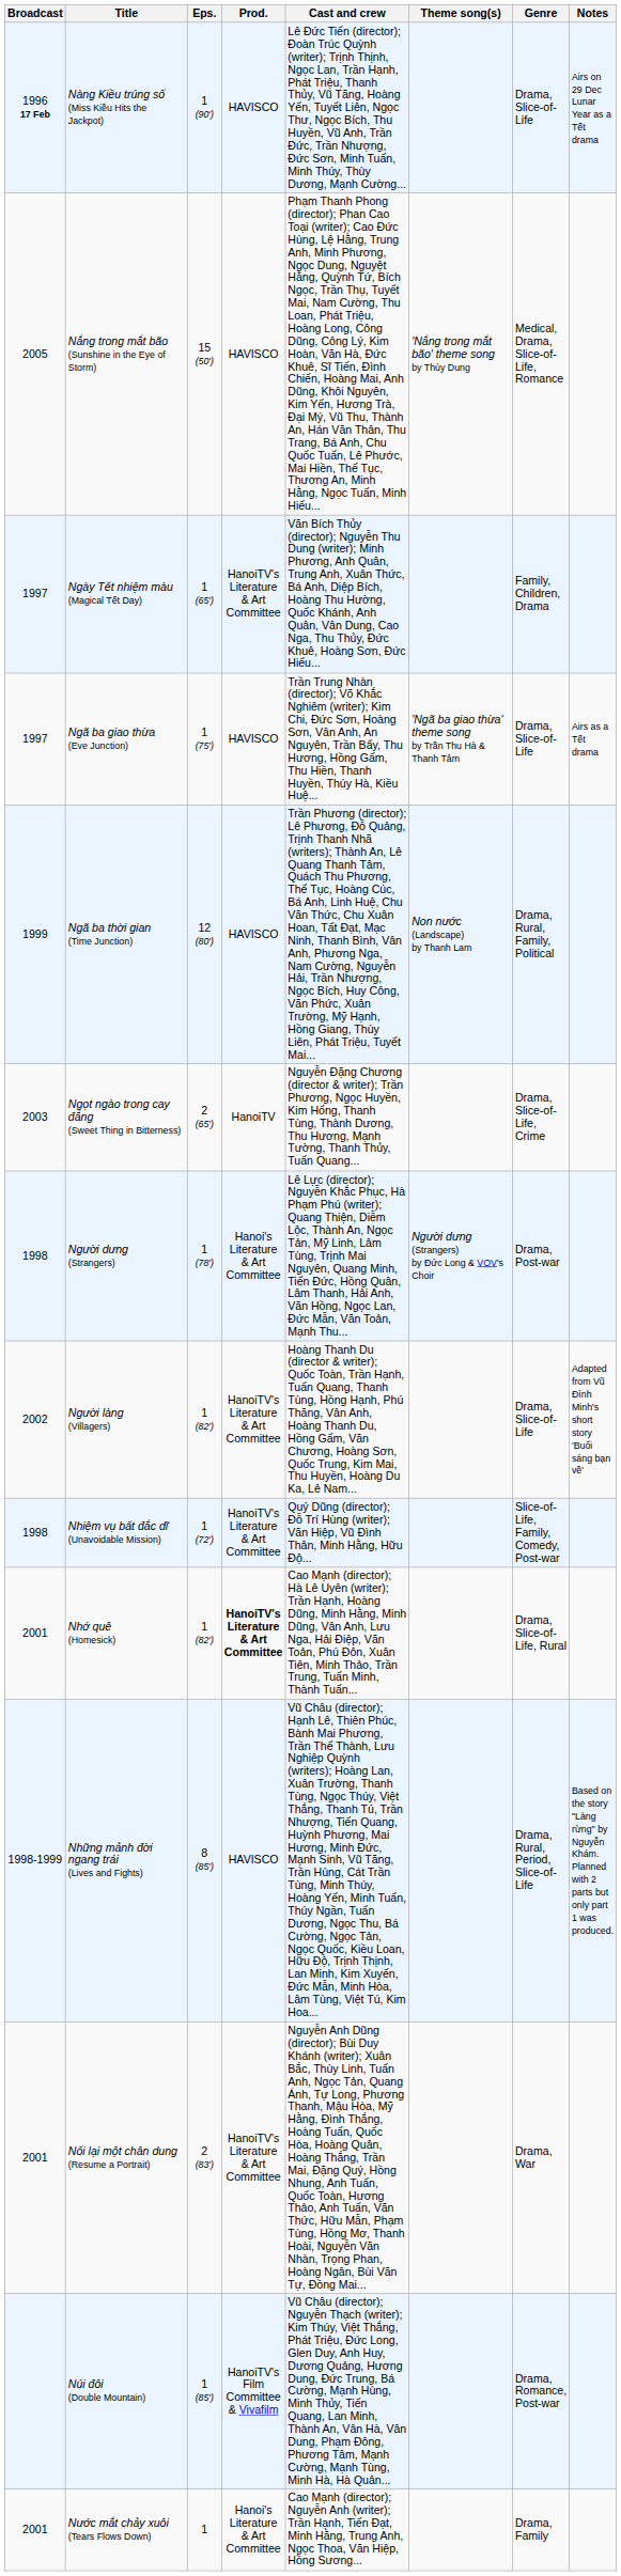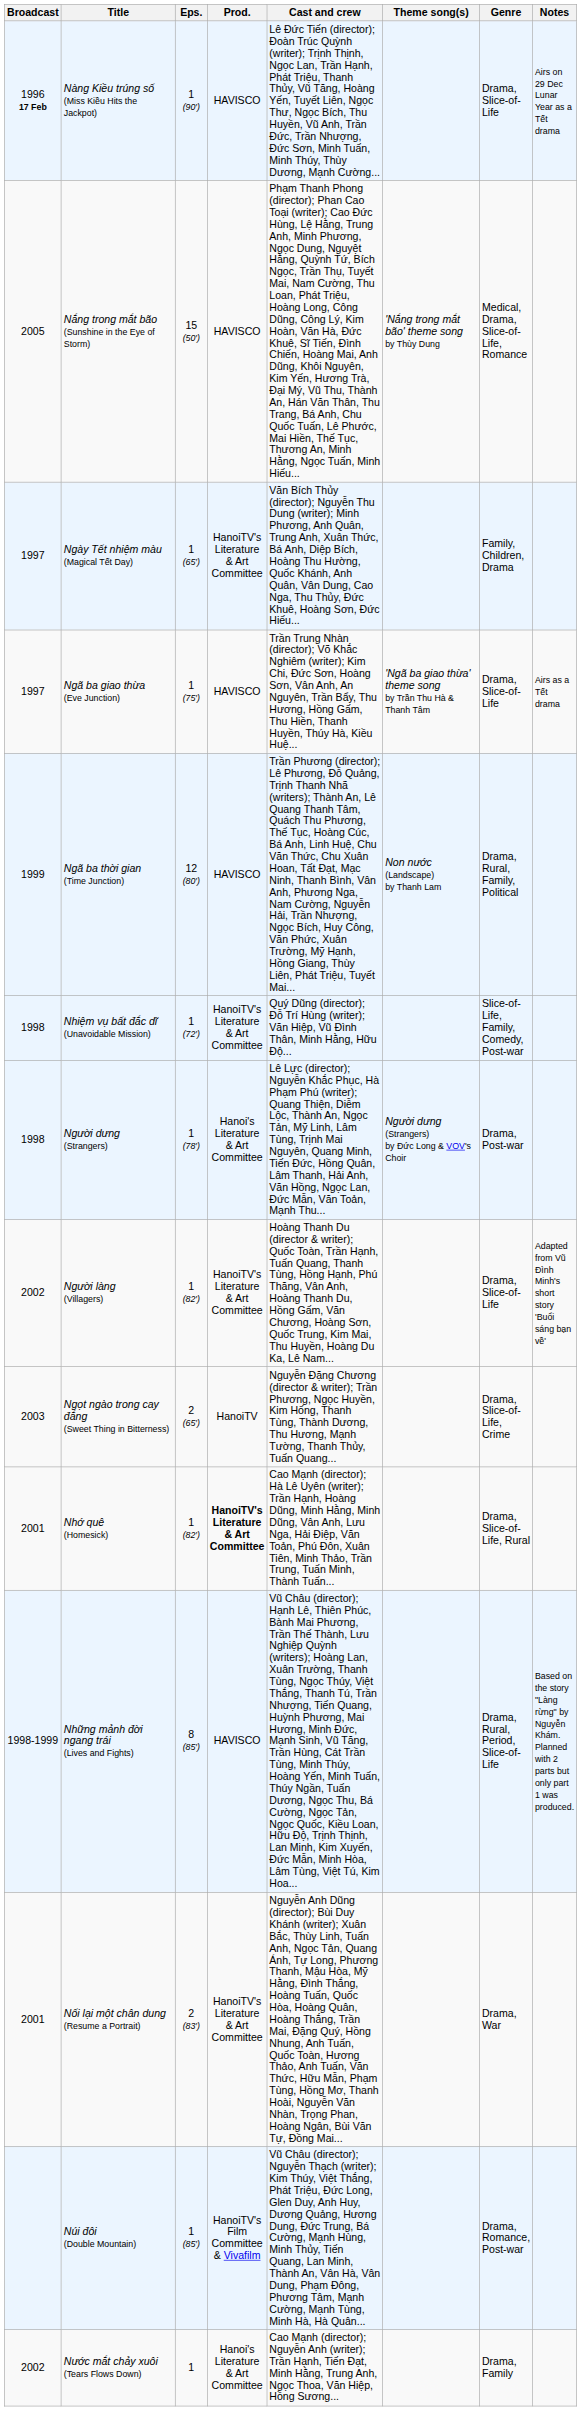 <table class="wikitable sortable">
 <tr>
 <th style="width:10%;">Broadcast</th>
 <th style="width:24%;">Title</th>
 <th style="width:6%;">Eps.</th>
 <th style="width:5%;">Prod.</th>
 <th style="width:25%;">Cast and crew</th>
 <th style="width:20%;">Theme song(s)</th>
 <th style="width:5%;">Genre</th>
 <th style="width:5%;">Notes</th>
 </tr>
 <tr ---- bgcolor="#ebf5ff">
 <td style="text-align:center;">1996<br><small><strong>17 Feb</strong></small> <br></td>
 <td><em>Nàng Kiều trúng số</em> <br><small>(Miss Kiều Hits the Jackpot)</small></td>
 <td style="text-align:center;">1<br><small><em>(90′)</em></small></td>
 <td style="text-align:center;">HAVISCO</td>
 <td>Lê Đức Tiến (director); Đoàn Trúc Quỳnh (writer); Trịnh Thịnh, Ngọc Lan, Trần Hạnh, Phát Triệu, Thanh Thủy, Vũ Tăng, Hoàng Yến, Tuyết Liên, Ngọc Thư, Ngọc Bích, Thu Huyền, Vũ Anh, Trần Đức, Trần Nhượng, Đức Sơn, Minh Tuấn, Minh Thúy, Thùy Dương, Mạnh Cường...</td>
 <td></td>
 <td>Drama, Slice-of-Life</td>
 <td><small>Airs on 29 Dec Lunar Year as a Tết drama</small></td>
 </tr>
 <tr>
 <td style="text-align:center;">2005 <br></td>
 <td><em>Nắng trong mắt bão</em> <br><small>(Sunshine in the Eye of Storm)</small></td>
 <td style="text-align:center;">15<br><small><em>(50′)</em></small></td>
 <td style="text-align:center;">HAVISCO</td>
 <td>Phạm Thanh Phong (director); Phan Cao Toại (writer); Cao Đức Hùng, Lệ Hằng, Trung Anh, Minh Phương, Ngọc Dung, Nguyệt Hằng, Quỳnh Tứ, Bích Ngọc, Trần Thụ, Tuyết Mai, Nam Cường, Thu Loan, Phát Triệu, Hoàng Long, Công Dũng, Công Lý, Kim Hoàn, Văn Hà, Đức Khuê, Sĩ Tiến, Đình Chiến, Hoàng Mai, Anh Dũng, Khôi Nguyên, Kim Yến, Hương Trà, Đại Mý, Vũ Thu, Thành An, Hán Văn Thân, Thu Trang, Bá Anh, Chu Quốc Tuấn, Lê Phước, Mai Hiền, Thế Tục, Thương An, Minh Hằng, Ngọc Tuấn, Minh Hiếu...</td>
 <td><em> 'Nắng trong mắt bão' theme song</em><br><small>by Thùy Dung</small></td>
 <td>Medical, Drama, Slice-of-Life, Romance</td>
 <td></td>
 </tr>
 <tr ---- bgcolor="#ebf5ff">
 <td style="text-align:center;">1997 <br></td>
 <td><em>Ngày Tết nhiệm màu</em> <br><small>(Magical Tết Day)</small></td>
 <td style="text-align:center;">1<br><small><em>(65′)</em></small></td>
 <td style="text-align:center;">HanoiTV's Literature & Art Committee</td>
 <td>Văn Bích Thủy (director); Nguyễn Thu Dung (writer); Minh Phương, Anh Quân, Trung Anh, Xuân Thức, Bá Anh, Diệp Bích, Hoàng Thu Hường, Quốc Khánh, Anh Quân, Vân Dung, Cao Nga, Thu Thủy, Đức Khuê, Hoàng Sơn, Đức Hiếu...</td>
 <td></td>
 <td>Family, Children, Drama</td>
 <td></td>
 </tr>
 <tr>
 <td style="text-align:center;">1997 <br></td>
 <td><em>Ngã ba giao thừa</em> <br><small>(Eve Junction)</small></td>
 <td style="text-align:center;">1<br><small><em>(75′)</em></small></td>
 <td style="text-align:center;">HAVISCO</td>
 <td>Trần Trung Nhàn (director); Võ Khắc Nghiêm (writer); Kim Chi, Đức Sơn, Hoàng Sơn, Vân Anh, An Nguyên, Trần Bẩy, Thu Hương, Hồng Gấm, Thu Hiền, Thanh Huyền, Thúy Hà, Kiều Huệ...</td>
 <td><em> 'Ngã ba giao thừa' theme song</em><br><small>by Trần Thu Hà & Thanh Tâm</small></td>
 <td>Drama, Slice-of-Life</td>
 <td><small>Airs as a Tết drama</small></td>
 </tr>
 <tr ---- bgcolor="#ebf5ff">
 <td style="text-align:center;">1999 <br></td>
 <td><em>Ngã ba thời gian</em> <br><small>(Time Junction)</small></td>
 <td style="text-align:center;">12<br><small><em>(80′)</em></small></td>
 <td style="text-align:center;">HAVISCO</td>
 <td>Trần Phương (director); Lê Phương, Đỗ Quảng, Trịnh Thanh Nhã (writers); Thành An, Lê Quang Thanh Tâm, Quách Thu Phương, Thế Tục, Hoàng Cúc, Bá Anh, Linh Huệ, Chu Văn Thức, Chu Xuân Hoan, Tất Đạt, Mạc Ninh, Thanh Bình, Vân Anh, Phương Nga, Nam Cường, Nguyễn Hải, Trần Nhượng, Ngọc Bích, Huy Công, Văn Phức, Xuân Trường, Mỹ Hạnh, Hồng Giang, Thùy Liên, Phát Triệu, Tuyết Mai...</td>
 <td><em>Non nước</em><br><small>(Landscape)<br>by Thanh Lam</small></td>
 <td>Drama, Rural, Family, Political</td>
 <td></td>
 </tr>
-<tr>
-<td style="text-align:center;">2003 <br></td>
-<td><em>Ngọt ngào trong cay đắng</em> <br><small>(Sweet Thing in Bitterness)</small></td>
-<td style="text-align:center;">2<br><small><em>(65′)</em></small></td>
-<td style="text-align:center;">HanoiTV</td>
-<td>Nguyễn Đặng Chương (director & writer); Trần Phương, Ngọc Huyền, Kim Hống, Thanh Tùng, Thành Dương, Thu Hương, Mạnh Tường, Thanh Thủy, Tuấn Quang...</td>
+<tr ---- bgcolor="#ebf5ff">
+<td style="text-align:center;">1998<br></td>
+<td><em>Nhiệm vụ bất đắc dĩ</em> <br><small>(Unavoidable Mission)</small></td>
+<td style="text-align:center;">1<br><small><em>(72′)</em></small></td>
+<td style="text-align:center;">HanoiTV's Literature & Art Committee</td>
+<td>Quý Dũng (director); Đỗ Trí Hùng (writer); Văn Hiệp, Vũ Đình Thân, Minh Hằng, Hữu Độ...</td>
 <td></td>
-<td>Drama, Slice-of-Life, Crime</td>
+<td>Slice-of-Life, Family, Comedy, Post-war</td>
 <td></td>
 </tr>
 <tr ---- bgcolor="#ebf5ff">
 <td style="text-align:center;">1998 <br></td>
 <td><em>Người dưng</em> <br><small>(Strangers)</small></td>
 <td style="text-align:center;">1<br><small><em>(78′)</em></small></td>
 <td style="text-align:center;">Hanoi's Literature & Art Committee</td>
 <td>Lê Lực (director); Nguyễn Khắc Phục, Hà Phạm Phú (writer); Quang Thiện, Diễm Lộc, Thành An, Ngọc Tản, Mỹ Linh, Lâm Tùng, Trịnh Mai Nguyên, Quang Minh, Tiến Đức, Hồng Quân, Lâm Thanh, Hải Anh, Văn Hồng, Ngọc Lan, Đức Mẫn, Văn Toản, Mạnh Thu...</td>
 <td><em>Người dưng</em> <br><small>(Strangers)<br>by Đức Long & <a href='#'>VOV</a>'s Choir</small></td>
 <td>Drama, Post-war</td>
 <td></td>
 </tr>
 <tr>
 <td style="text-align:center;">2002 <br></td>
 <td><em>Người làng</em> <br><small>(Villagers)</small></td>
 <td style="text-align:center;">1<br><small><em>(82′)</em></small></td>
 <td style="text-align:center;">HanoiTV's Literature & Art Committee</td>
 <td>Hoàng Thanh Du (director & writer); Quốc Toàn, Trần Hạnh, Tuấn Quang, Thanh Tùng, Hồng Hạnh, Phú Thăng, Vân Anh, Hoàng Thanh Du, Hồng Gấm, Văn Chương, Hoàng Sơn, Quốc Trung, Kim Mai, Thu Huyền, Hoàng Du Ka, Lê Nam...</td>
 <td></td>
 <td>Drama, Slice-of-Life</td>
 <td><small>Adapted from Vũ Đình Minh's short story 'Buổi sáng bạn về'</small></td>
 </tr>
-<tr ---- bgcolor="#ebf5ff">
-<td style="text-align:center;">1998<br></td>
-<td><em>Nhiệm vụ bất đắc dĩ</em> <br><small>(Unavoidable Mission)</small></td>
-<td style="text-align:center;">1<br><small><em>(72′)</em></small></td>
-<td style="text-align:center;">HanoiTV's Literature & Art Committee</td>
-<td>Quý Dũng (director); Đỗ Trí Hùng (writer); Văn Hiệp, Vũ Đình Thân, Minh Hằng, Hữu Độ...</td>
+<tr>
+<td style="text-align:center;">2003 <br></td>
+<td><em>Ngọt ngào trong cay đắng</em> <br><small>(Sweet Thing in Bitterness)</small></td>
+<td style="text-align:center;">2<br><small><em>(65′)</em></small></td>
+<td style="text-align:center;">HanoiTV</td>
+<td>Nguyễn Đặng Chương (director & writer); Trần Phương, Ngọc Huyền, Kim Hống, Thanh Tùng, Thành Dương, Thu Hương, Mạnh Tường, Thanh Thủy, Tuấn Quang...</td>
 <td></td>
-<td>Slice-of-Life, Family, Comedy, Post-war</td>
+<td>Drama, Slice-of-Life, Crime</td>
 <td></td>
 </tr>
 <tr>
 <td style="text-align:center;">2001 <br></td>
 <td><em>Nhớ quê</em> <br><small>(Homesick)</small></td>
 <td style="text-align:center;">1<br><small><em>(82′)</em></small></td>
 <td style="text-align:center;"><strong>HanoiTV's Literature & Art Committee</strong></td>
 <td>Cao Mạnh (director); Hà Lê Uyên (writer); Trần Hạnh, Hoàng Dũng, Minh Hằng, Minh Dũng, Vân Anh, Lưu Nga, Hải Điệp, Văn Toản, Phú Đôn, Xuân Tiên, Minh Thảo, Trần Trung, Tuấn Minh, Thành Tuấn...</td>
 <td></td>
 <td>Drama, Slice-of-Life, Rural</td>
 <td></td>
 </tr>
 <tr ---- bgcolor="#ebf5ff">
 <td style="text-align:center;">1998-1999<br></td>
 <td><em>Những mảnh đời ngang trái</em> <br><small>(Lives and Fights)</small></td>
 <td style="text-align:center;">8<br><small><em>(85′)</em></small></td>
 <td style="text-align:center;">HAVISCO</td>
 <td>Vũ Châu (director); Hạnh Lê, Thiên Phúc, Bành Mai Phương, Trần Thế Thành, Lưu Nghiệp Quỳnh (writers); Hoàng Lan, Xuân Trường, Thanh Tùng, Ngọc Thúy, Việt Thắng, Thanh Tú, Trần Nhượng, Tiến Quang, Huỳnh Phương, Mai Hương, Minh Đức, Mạnh Sinh, Vũ Tăng, Trần Hùng, Cát Trần Tùng, Minh Thúy, Hoàng Yến, Minh Tuấn, Thúy Ngần, Tuấn Dương, Ngọc Thu, Bá Cường, Ngọc Tản, Ngọc Quốc, Kiều Loan, Hữu Độ, Trịnh Thịnh, Lan Minh, Kim Xuyến, Đức Mẫn, Minh Hòa, Lâm Tùng, Việt Tú, Kim Hoa...</td>
 <td></td>
 <td>Drama, Rural, Period, Slice-of-Life</td>
 <td><small>Based on the story "Làng rừng" by Nguyễn Khám.<br>Planned with 2 parts but only part 1 was produced.</small></td>
 </tr>
 <tr>
 <td style="text-align:center;">2001 <br></td>
 <td><em>Nối lại một chân dung</em> <br><small>(Resume a Portrait)</small></td>
 <td style="text-align:center;">2<br><small><em>(83′)</em></small></td>
 <td style="text-align:center;">HanoiTV's Literature & Art Committee</td>
 <td>Nguyễn Anh Dũng (director); Bùi Duy Khánh (writer); Xuân Bắc, Thùy Linh, Tuấn Anh, Ngọc Tản, Quang Ánh, Tự Long, Phương Thanh, Mậu Hòa, Mỹ Hằng, Đình Thắng, Hoàng Tuấn, Quốc Hòa, Hoàng Quân, Hoàng Thắng, Trần Mai, Đặng Quý, Hồng Nhung, Anh Tuấn, Quốc Toàn, Hương Thảo, Anh Tuấn, Văn Thức, Hữu Mẫn, Phạm Tùng, Hồng Mơ, Thanh Hoài, Nguyễn Văn Nhàn, Trọng Phan, Hoàng Ngân, Bùi Văn Tự, Đồng Mai...</td>
 <td></td>
 <td>Drama, War</td>
 <td></td>
 </tr>
 <tr ---- bgcolor="#ebf5ff">
 <td style="text-align:center;"></td>
 <td><em>Núi đôi</em> <br><small>(Double Mountain)</small></td>
 <td style="text-align:center;">1<br><small><em>(85′)</em></small></td>
 <td style="text-align:center;">HanoiTV's Film Committee & <a href='#'>Vivafilm</a></td>
 <td>Vũ Châu (director); Nguyễn Thạch (writer); Kim Thúy, Việt Thắng, Phát Triệu, Đức Long, Glen Duy, Anh Huy, Dương Quảng, Hương Dung, Đức Trung, Bá Cường, Mạnh Hùng, Minh Thủy, Tiến Quang, Lan Minh, Thành An, Vân Hà, Vân Dung, Phạm Đông, Phương Tâm, Mạnh Cường, Mạnh Tùng, Minh Hà, Hà Quân...</td>
 <td></td>
 <td>Drama, Romance, Post-war</td>
 <td></td>
 </tr>
 <tr>
-<td style="text-align:center;">2001 <br></td>
+<td style="text-align:center;">2002 <br></td>
 <td><em>Nước mắt chảy xuôi</em> <br><small>(Tears Flows Down)</small></td>
 <td style="text-align:center;">1</td>
 <td style="text-align:center;">Hanoi's Literature & Art Committee</td>
 <td>Cao Mạnh (director); Nguyễn Anh (writer); Trần Hạnh, Tiến Đạt, Minh Hằng, Trung Anh, Ngọc Thoa, Văn Hiệp, Hồng Sương...</td>
 <td></td>
 <td>Drama, Family</td>
 <td></td>
 </tr>
 </table>
